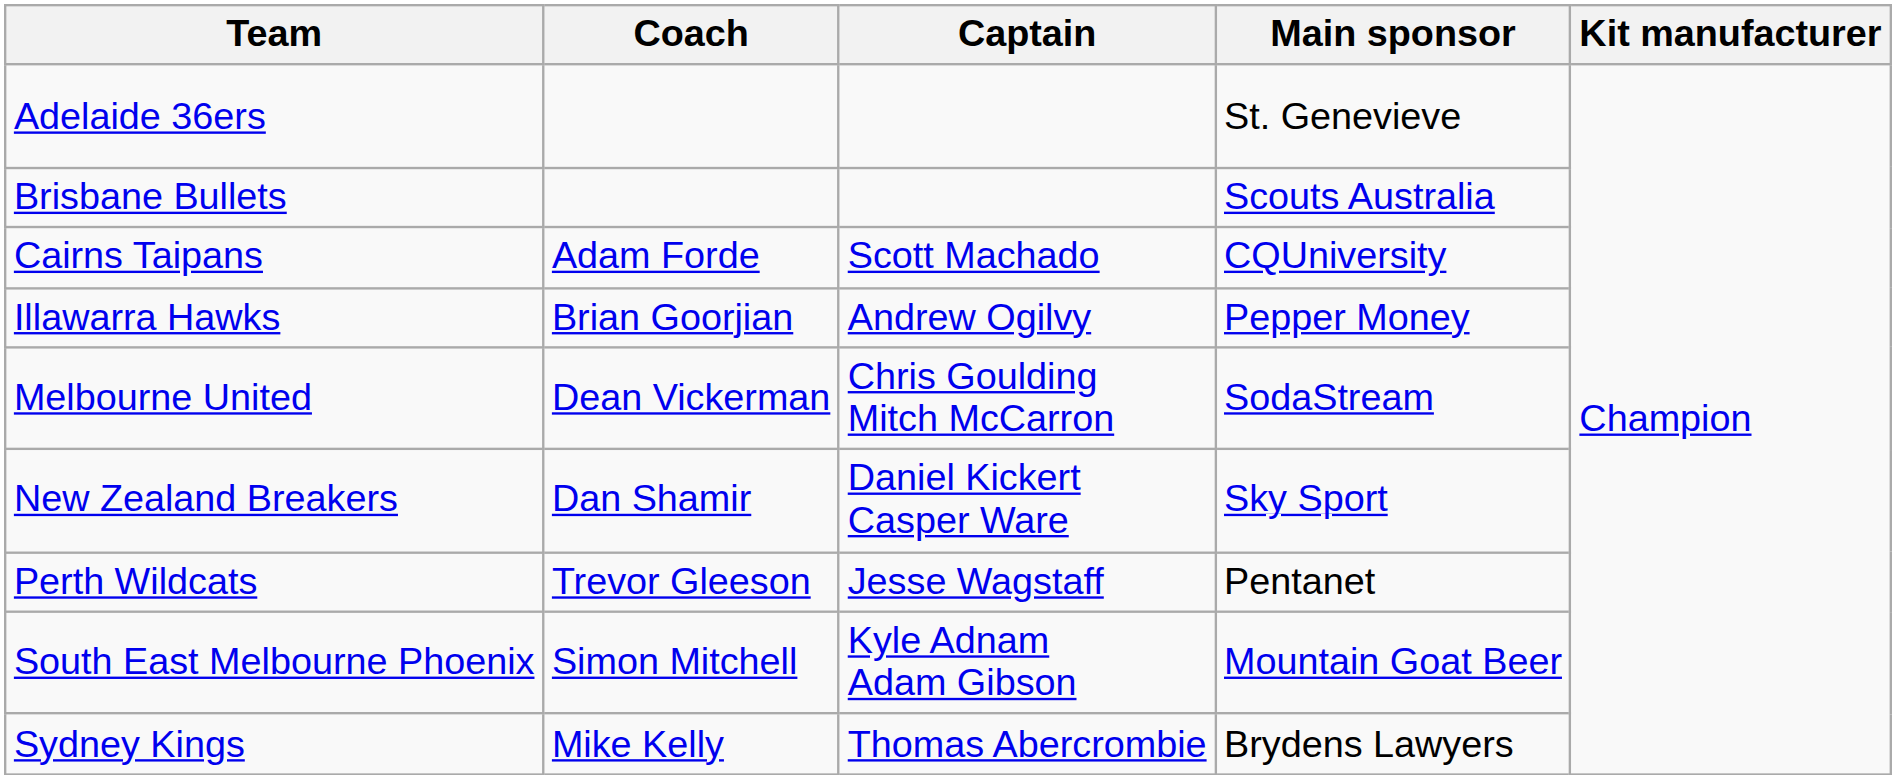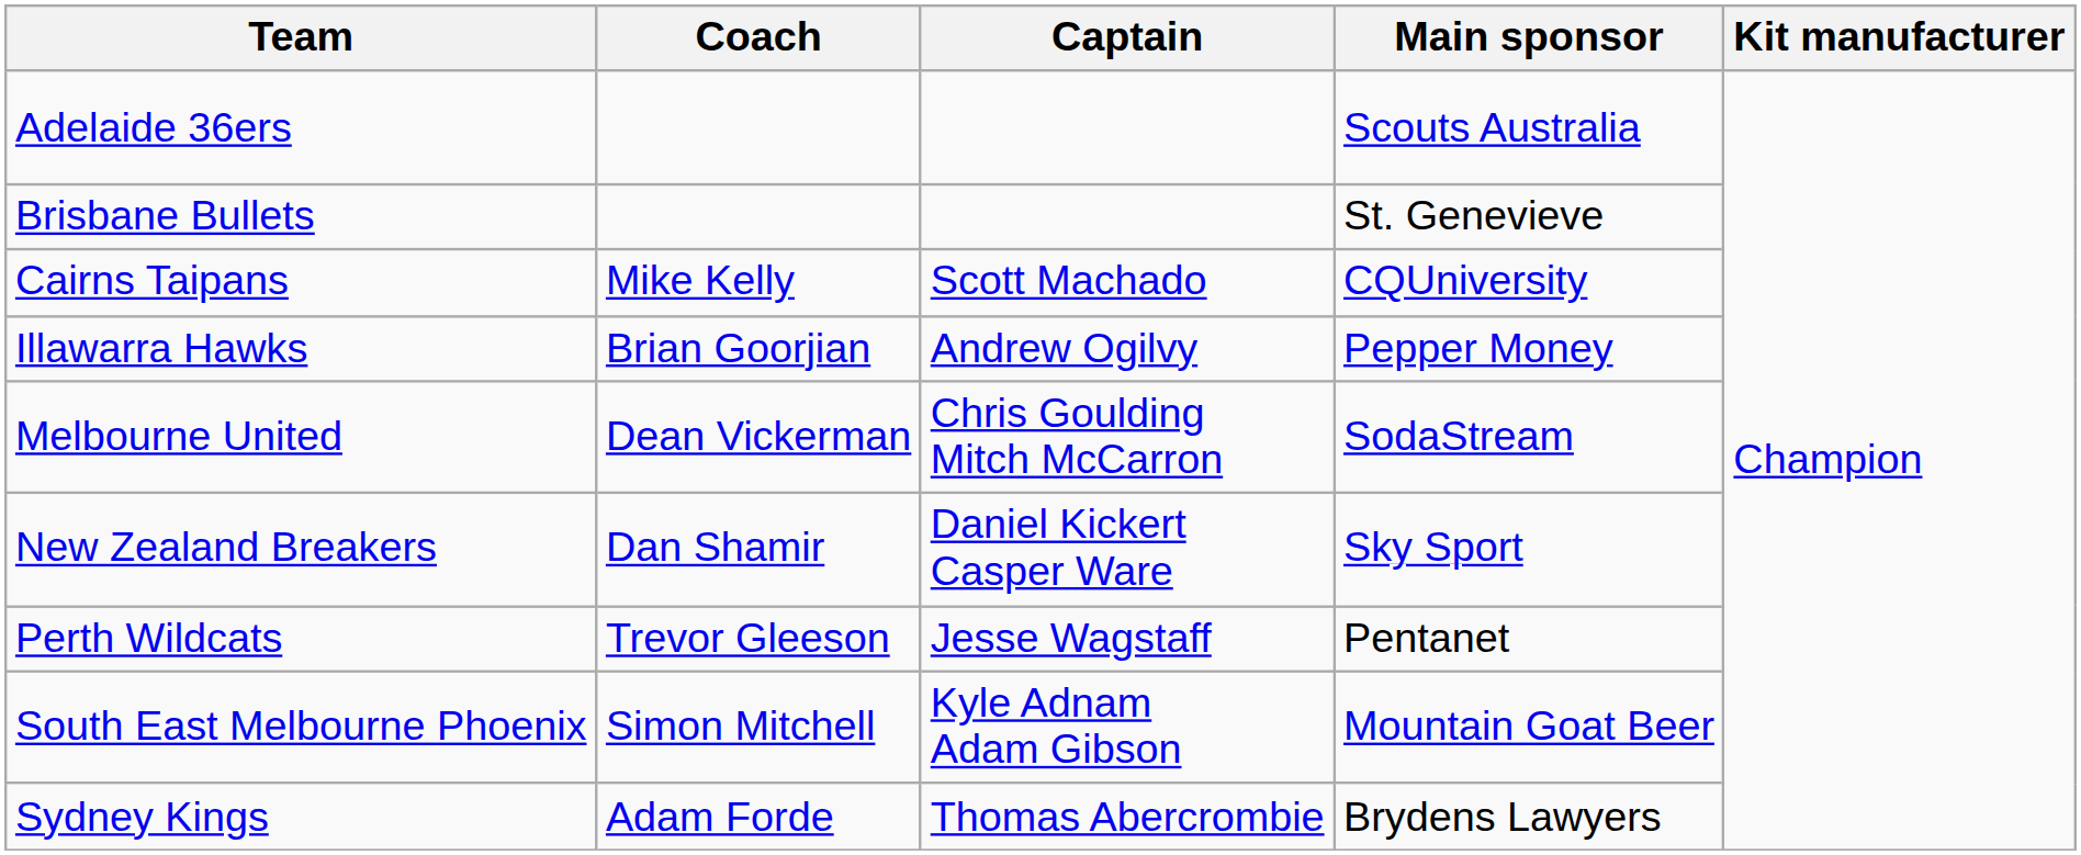 <table class="wikitable sortable">
 <tr>
 <th>Team</th>
 <th>Coach</th>
 <th>Captain</th>
 <th>Main sponsor</th>
 <th>Kit manufacturer</th>
 </tr>
 <tr>
 <td><a href='#'>Adelaide 36ers</a></td>
 <td> </td>
 <td> <br> <br> </td>
-<td>St. Genevieve</td>
+<td><a href='#'>Scouts Australia</a></td>
 <td rowspan="9"><a href='#'>Champion</a></td>
 </tr>
 <tr>
 <td><a href='#'>Brisbane Bullets</a></td>
 <td> </td>
 <td> </td>
-<td><a href='#'>Scouts Australia</a></td>
+<td>St. Genevieve</td>
 </tr>
 <tr>
 <td><a href='#'>Cairns Taipans</a></td>
-<td> <a href='#'>Adam Forde</a></td>
+<td> <a href='#'>Mike Kelly</a></td>
 <td> <a href='#'>Scott Machado</a></td>
 <td><a href='#'>CQUniversity</a></td>
 </tr>
 <tr>
 <td><a href='#'>Illawarra Hawks</a></td>
 <td> <a href='#'>Brian Goorjian</a></td>
 <td> <a href='#'>Andrew Ogilvy</a></td>
 <td><a href='#'>Pepper Money</a></td>
 </tr>
 <tr>
 <td><a href='#'>Melbourne United</a></td>
 <td> <a href='#'>Dean Vickerman</a></td>
 <td> <a href='#'>Chris Goulding</a><br> <a href='#'>Mitch McCarron</a></td>
 <td><a href='#'>SodaStream</a></td>
 </tr>
 <tr>
 <td><a href='#'>New Zealand Breakers</a></td>
 <td> <a href='#'>Dan Shamir</a></td>
 <td> <a href='#'>Daniel Kickert</a><br> <a href='#'>Casper Ware</a></td>
 <td><a href='#'>Sky Sport</a></td>
 </tr>
 <tr>
 <td><a href='#'>Perth Wildcats</a></td>
 <td> <a href='#'>Trevor Gleeson</a></td>
 <td> <a href='#'>Jesse Wagstaff</a></td>
 <td>Pentanet</td>
 </tr>
 <tr>
 <td><a href='#'>South East Melbourne Phoenix</a></td>
 <td> <a href='#'>Simon Mitchell</a></td>
 <td> <a href='#'>Kyle Adnam</a><br> <a href='#'>Adam Gibson</a></td>
 <td><a href='#'>Mountain Goat Beer</a></td>
 </tr>
 <tr>
 <td><a href='#'>Sydney Kings</a></td>
-<td> <a href='#'>Mike Kelly</a></td>
+<td> <a href='#'>Adam Forde</a></td>
 <td> <a href='#'>Thomas Abercrombie</a></td>
 <td>Brydens Lawyers</td>
 </tr>
 </table>
